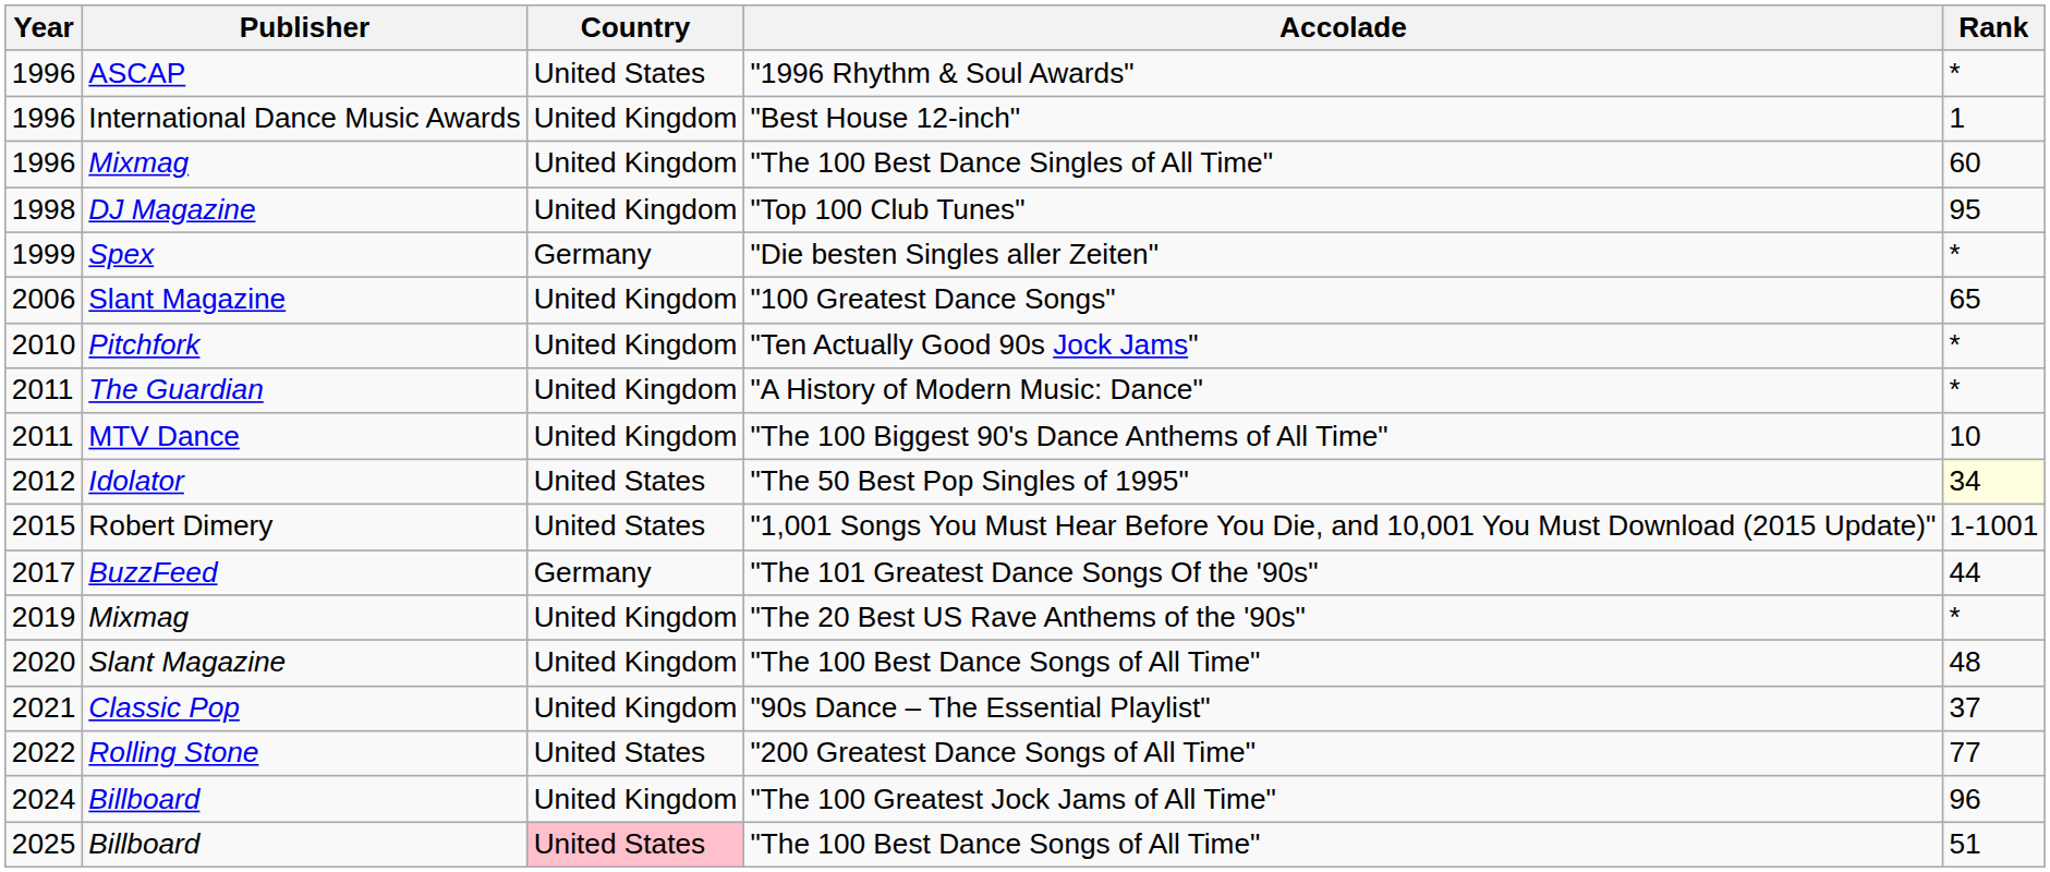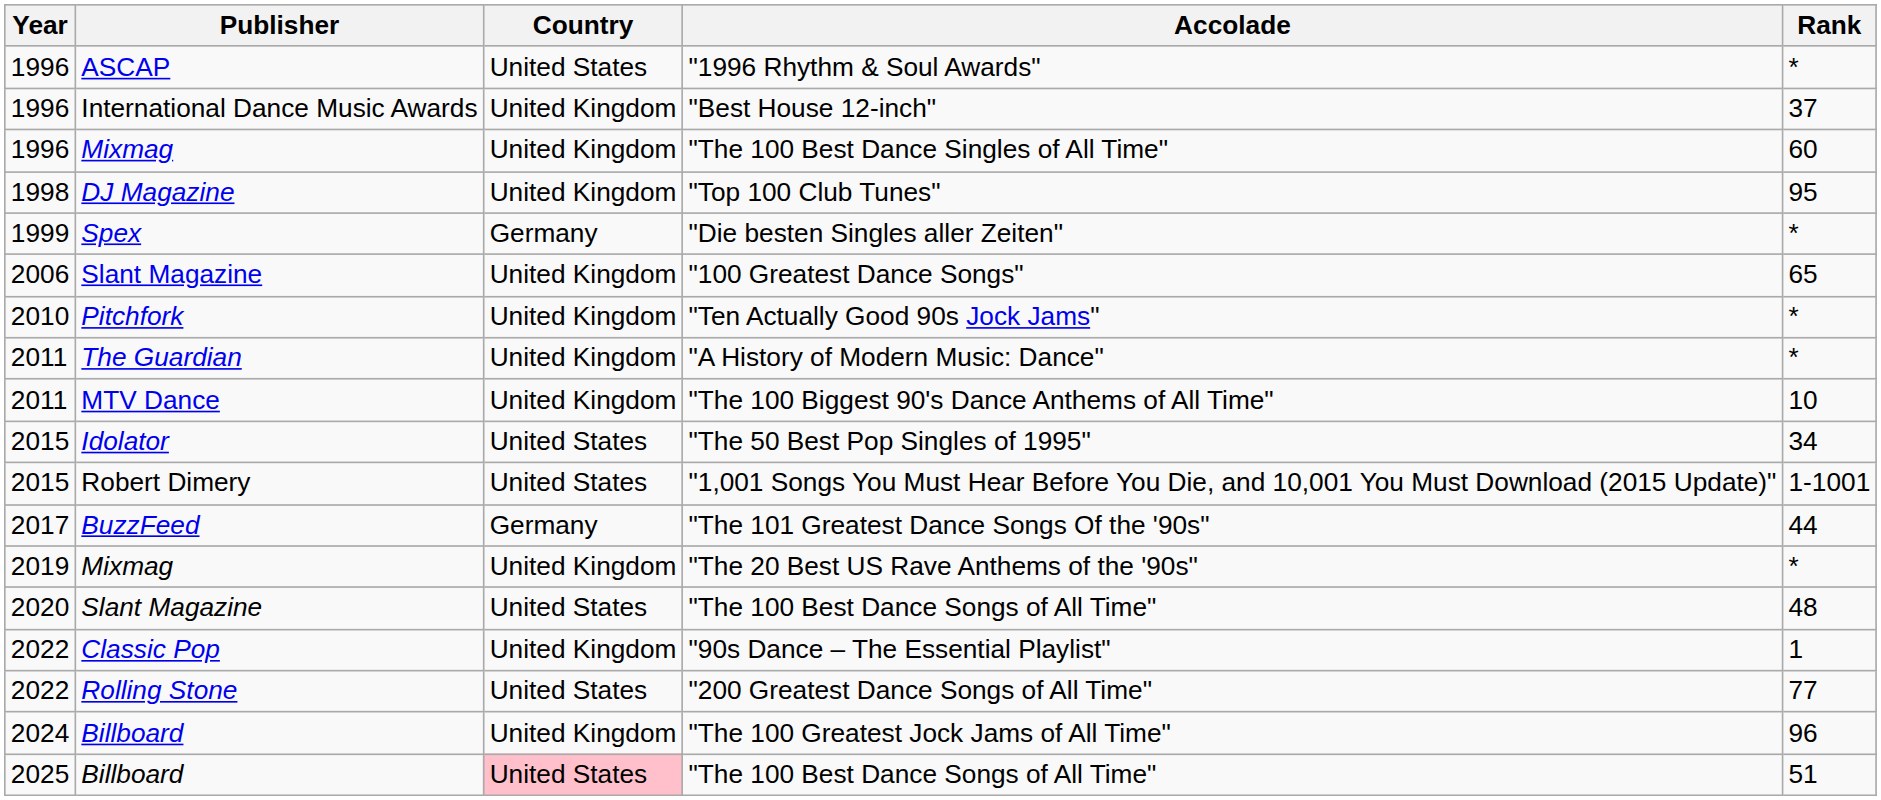 <table class="wikitable sortable">
 <tr>
 <th>Year</th>
 <th>Publisher</th>
 <th>Country</th>
 <th>Accolade</th>
 <th>Rank</th>
 </tr>
 <tr>
 <td>1996</td>
 <td><a href='#'>ASCAP</a></td>
 <td>United States</td>
 <td>"1996 Rhythm & Soul Awards"</td>
 <td>*</td>
 </tr>
 <tr>
 <td>1996</td>
 <td>International Dance Music Awards</td>
 <td>United Kingdom</td>
 <td>"Best House 12-inch"</td>
-<td>1</td>
+<td>37</td>
 </tr>
 <tr>
 <td>1996</td>
 <td><em><a href='#'>Mixmag</a></em></td>
 <td>United Kingdom</td>
 <td>"The 100 Best Dance Singles of All Time"</td>
 <td>60</td>
 </tr>
 <tr>
 <td>1998</td>
 <td><em><a href='#'>DJ Magazine</a></em></td>
 <td>United Kingdom</td>
 <td>"Top 100 Club Tunes"</td>
 <td>95</td>
 </tr>
 <tr>
 <td>1999</td>
 <td><em><a href='#'>Spex</a></em></td>
 <td>Germany</td>
 <td>"Die besten Singles aller Zeiten"</td>
 <td>*</td>
 </tr>
 <tr>
 <td>2006</td>
 <td><a href='#'>Slant Magazine</a></td>
 <td>United Kingdom</td>
 <td>"100 Greatest Dance Songs"</td>
 <td>65</td>
 </tr>
 <tr>
 <td>2010</td>
 <td><em><a href='#'>Pitchfork</a></em></td>
 <td>United Kingdom</td>
 <td>"Ten Actually Good 90s <a href='#'>Jock Jams</a>"</td>
 <td>*</td>
 </tr>
 <tr>
 <td>2011</td>
 <td><em><a href='#'>The Guardian</a></em></td>
 <td>United Kingdom</td>
 <td>"A History of Modern Music: Dance"</td>
 <td>*</td>
 </tr>
 <tr>
 <td>2011</td>
 <td><a href='#'>MTV Dance</a></td>
 <td>United Kingdom</td>
 <td>"The 100 Biggest 90's Dance Anthems of All Time"</td>
 <td>10</td>
 </tr>
 <tr>
-<td>2012</td>
+<td>2015</td>
 <td><em><a href='#'>Idolator</a></em></td>
 <td>United States</td>
 <td>"The 50 Best Pop Singles of 1995"</td>
-<td style="background: lightyellow;">34</td>
+<td>34</td>
 </tr>
 <tr>
 <td>2015</td>
 <td>Robert Dimery</td>
 <td>United States</td>
 <td>"1,001 Songs You Must Hear Before You Die, and 10,001 You Must Download (2015 Update)"</td>
 <td>1-1001</td>
 </tr>
 <tr>
 <td>2017</td>
 <td><em><a href='#'>BuzzFeed</a></em></td>
 <td>Germany</td>
 <td>"The 101 Greatest Dance Songs Of the '90s"</td>
 <td>44</td>
 </tr>
 <tr>
 <td>2019</td>
 <td><em>Mixmag</em></td>
 <td>United Kingdom</td>
 <td>"The 20 Best US Rave Anthems of the '90s"</td>
 <td>*</td>
 </tr>
 <tr>
 <td>2020</td>
 <td><em>Slant Magazine</em></td>
-<td>United Kingdom</td>
+<td>United States</td>
 <td>"The 100 Best Dance Songs of All Time"</td>
 <td>48</td>
 </tr>
 <tr>
-<td>2021</td>
+<td>2022</td>
 <td><em><a href='#'>Classic Pop</a></em></td>
 <td>United Kingdom</td>
 <td>"90s Dance – The Essential Playlist"</td>
-<td>37</td>
+<td>1</td>
 </tr>
 <tr>
 <td>2022</td>
 <td><em><a href='#'>Rolling Stone</a></em></td>
 <td>United States</td>
 <td>"200 Greatest Dance Songs of All Time"</td>
 <td>77</td>
 </tr>
 <tr>
 <td>2024</td>
 <td><em><a href='#'>Billboard</a></em></td>
 <td>United Kingdom</td>
 <td>"The 100 Greatest Jock Jams of All Time"</td>
 <td>96</td>
 </tr>
 <tr>
 <td>2025</td>
 <td><em>Billboard</em></td>
 <td style="background: pink;">United States</td>
 <td>"The 100 Best Dance Songs of All Time"</td>
 <td>51</td>
 </tr>
 </table>
